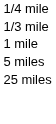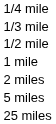 <table>
 <tr>
 <td>1/4 mile<br></td>
 <td></td>
 <td></td>
 <td></td>
 </tr>
 <tr>
 <td>1/3 mile<br></td>
 <td></td>
 <td></td>
 <td></td>
 </tr>
 <tr>
+<td>1/2 mile<br></td>
+<td></td>
+<td></td>
+<td></td>
+</tr>
+<tr>
 <td>1 mile <br></td>
+<td></td>
+<td></td>
+<td></td>
+</tr>
+<tr>
+<td>2 miles<br></td>
 <td></td>
 <td></td>
 <td></td>
 </tr>
 <tr>
 <td>5 miles<br></td>
 <td></td>
 <td></td>
 <td></td>
 </tr>
 <tr>
 <td>25 miles<br></td>
 <td></td>
 <td></td>
 <td></td>
 </tr>
 </table>
